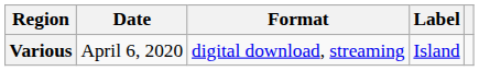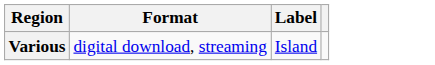 <table class="wikitable plainrowheaders">
 <tr>
 <th scope="col">Region</th>
-<th scope="col">Date</th>
 <th scope="col">Format</th>
 <th scope="col">Label</th>
 <th scope="col"></th>
 </tr>
 <tr>
 <th scope="row">Various</th>
-<td>April 6, 2020</td>
 <td><a href='#'>digital download</a>, <a href='#'>streaming</a></td>
 <td><a href='#'>Island</a></td>
 <td style="text-align:center;"></td>
 </tr>
 </table>
